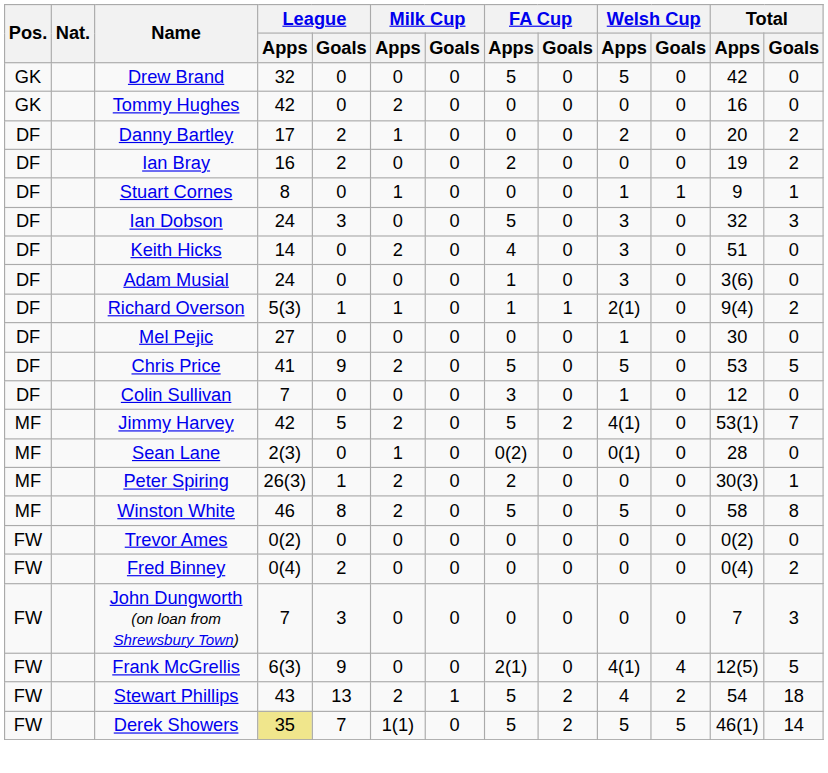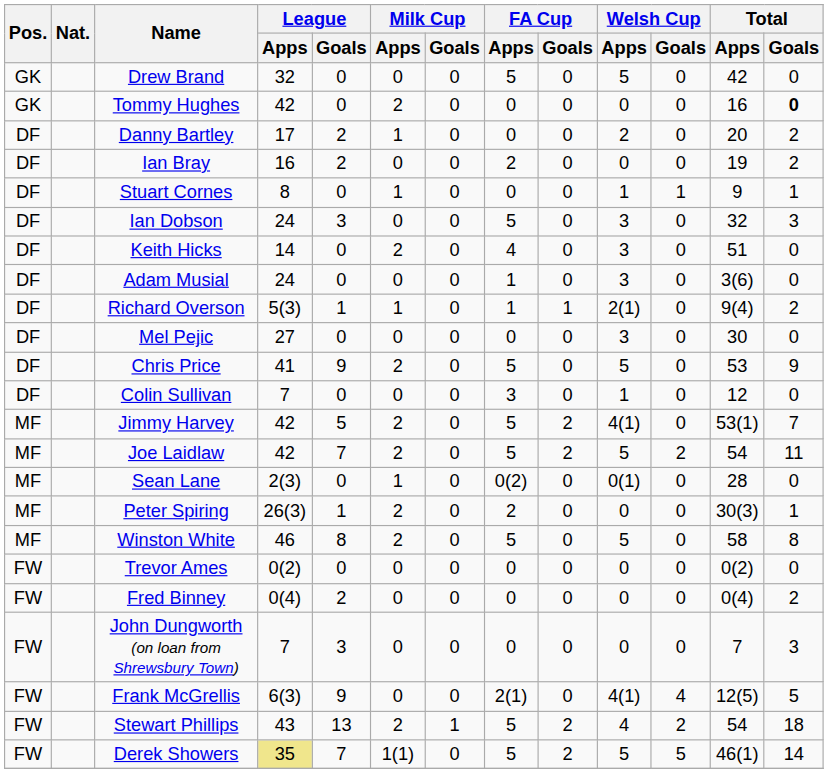 <table class="wikitable plainrowheaders" style="text-align:center">
 <tr>
 <th rowspan="2">Pos.</th>
 <th rowspan="2">Nat.</th>
 <th rowspan="2" width="136">Name</th>
 <th colspan="2" width="87"><a href='#'>League</a></th>
 <th colspan="2" width="87"><a href='#'>Milk Cup</a></th>
 <th colspan="2" width="87"><a href='#'>FA Cup</a></th>
 <th colspan="2" width="87"><a href='#'>Welsh Cup</a></th>
 <th colspan="2" width="87">Total</th>
 </tr>
 <tr>
 <th>Apps</th>
 <th>Goals</th>
 <th>Apps</th>
 <th>Goals</th>
 <th>Apps</th>
 <th>Goals</th>
 <th>Apps</th>
 <th>Goals</th>
 <th>Apps</th>
 <th>Goals</th>
 </tr>
 <tr>
 <td>GK</td>
 <td></td>
 <td><a href='#'>Drew Brand</a></td>
 <td>32</td>
 <td>0</td>
 <td>0</td>
 <td>0</td>
 <td>5</td>
 <td>0</td>
 <td>5</td>
 <td>0</td>
 <td>42</td>
 <td>0</td>
 </tr>
 <tr>
 <td>GK</td>
 <td></td>
 <td><a href='#'>Tommy Hughes</a></td>
 <td>42</td>
 <td>0</td>
 <td>2</td>
 <td>0</td>
 <td>0</td>
 <td>0</td>
 <td>0</td>
 <td>0</td>
 <td>16</td>
-<td>0</td>
+<td><strong>0</strong></td>
 </tr>
 <tr>
 <td>DF</td>
 <td></td>
 <td><a href='#'>Danny Bartley</a></td>
 <td>17</td>
 <td>2</td>
 <td>1</td>
 <td>0</td>
 <td>0</td>
 <td>0</td>
 <td>2</td>
 <td>0</td>
 <td>20</td>
 <td>2</td>
 </tr>
 <tr>
 <td>DF</td>
 <td></td>
 <td><a href='#'>Ian Bray</a></td>
 <td>16</td>
 <td>2</td>
 <td>0</td>
 <td>0</td>
 <td>2</td>
 <td>0</td>
 <td>0</td>
 <td>0</td>
 <td>19</td>
 <td>2</td>
 </tr>
 <tr>
 <td>DF</td>
 <td></td>
 <td><a href='#'>Stuart Cornes</a></td>
 <td>8</td>
 <td>0</td>
 <td>1</td>
 <td>0</td>
 <td>0</td>
 <td>0</td>
 <td>1</td>
 <td>1</td>
 <td>9</td>
 <td>1</td>
 </tr>
 <tr>
 <td>DF</td>
 <td></td>
 <td><a href='#'>Ian Dobson</a></td>
 <td>24</td>
 <td>3</td>
 <td>0</td>
 <td>0</td>
 <td>5</td>
 <td>0</td>
 <td>3</td>
 <td>0</td>
 <td>32</td>
 <td>3</td>
 </tr>
 <tr>
 <td>DF</td>
 <td></td>
 <td><a href='#'>Keith Hicks</a></td>
 <td>14</td>
 <td>0</td>
 <td>2</td>
 <td>0</td>
 <td>4</td>
 <td>0</td>
 <td>3</td>
 <td>0</td>
 <td>51</td>
 <td>0</td>
 </tr>
 <tr>
 <td>DF</td>
 <td></td>
 <td><a href='#'>Adam Musial</a></td>
 <td>24</td>
 <td>0</td>
 <td>0</td>
 <td>0</td>
 <td>1</td>
 <td>0</td>
 <td>3</td>
 <td>0</td>
 <td>3(6)</td>
 <td>0</td>
 </tr>
 <tr>
 <td>DF</td>
 <td></td>
 <td><a href='#'>Richard Overson</a></td>
 <td>5(3)</td>
 <td>1</td>
 <td>1</td>
 <td>0</td>
 <td>1</td>
 <td>1</td>
 <td>2(1)</td>
 <td>0</td>
 <td>9(4)</td>
 <td>2</td>
 </tr>
 <tr>
 <td>DF</td>
 <td></td>
 <td><a href='#'>Mel Pejic</a></td>
 <td>27</td>
 <td>0</td>
 <td>0</td>
 <td>0</td>
 <td>0</td>
 <td>0</td>
-<td>1</td>
+<td>3</td>
 <td>0</td>
 <td>30</td>
 <td>0</td>
 </tr>
 <tr>
 <td>DF</td>
 <td></td>
 <td><a href='#'>Chris Price</a></td>
 <td>41</td>
 <td>9</td>
 <td>2</td>
 <td>0</td>
 <td>5</td>
 <td>0</td>
 <td>5</td>
 <td>0</td>
 <td>53</td>
-<td>5</td>
+<td>9</td>
 </tr>
 <tr>
 <td>DF</td>
 <td></td>
 <td><a href='#'>Colin Sullivan</a></td>
 <td>7</td>
 <td>0</td>
 <td>0</td>
 <td>0</td>
 <td>3</td>
 <td>0</td>
 <td>1</td>
 <td>0</td>
 <td>12</td>
 <td>0</td>
 </tr>
 <tr>
 <td>MF</td>
 <td></td>
 <td><a href='#'>Jimmy Harvey</a></td>
 <td>42</td>
 <td>5</td>
 <td>2</td>
 <td>0</td>
 <td>5</td>
 <td>2</td>
 <td>4(1)</td>
 <td>0</td>
 <td>53(1)</td>
 <td>7</td>
+</tr>
+<tr>
+<td>MF</td>
+<td></td>
+<td><a href='#'>Joe Laidlaw</a></td>
+<td>42</td>
+<td>7</td>
+<td>2</td>
+<td>0</td>
+<td>5</td>
+<td>2</td>
+<td>5</td>
+<td>2</td>
+<td>54</td>
+<td>11</td>
 </tr>
 <tr>
 <td>MF</td>
 <td></td>
 <td><a href='#'>Sean Lane</a></td>
 <td>2(3)</td>
 <td>0</td>
 <td>1</td>
 <td>0</td>
 <td>0(2)</td>
 <td>0</td>
 <td>0(1)</td>
 <td>0</td>
 <td>28</td>
 <td>0</td>
 </tr>
 <tr>
 <td>MF</td>
 <td></td>
 <td><a href='#'>Peter Spiring</a></td>
 <td>26(3)</td>
 <td>1</td>
 <td>2</td>
 <td>0</td>
 <td>2</td>
 <td>0</td>
 <td>0</td>
 <td>0</td>
 <td>30(3)</td>
 <td>1</td>
 </tr>
 <tr>
 <td>MF</td>
 <td></td>
 <td><a href='#'>Winston White</a></td>
 <td>46</td>
 <td>8</td>
 <td>2</td>
 <td>0</td>
 <td>5</td>
 <td>0</td>
 <td>5</td>
 <td>0</td>
 <td>58</td>
 <td>8</td>
 </tr>
 <tr>
 <td>FW</td>
 <td></td>
 <td><a href='#'>Trevor Ames</a></td>
 <td>0(2)</td>
 <td>0</td>
 <td>0</td>
 <td>0</td>
 <td>0</td>
 <td>0</td>
 <td>0</td>
 <td>0</td>
 <td>0(2)</td>
 <td>0</td>
 </tr>
 <tr>
 <td>FW</td>
 <td></td>
 <td><a href='#'>Fred Binney</a></td>
 <td>0(4)</td>
 <td>2</td>
 <td>0</td>
 <td>0</td>
 <td>0</td>
 <td>0</td>
 <td>0</td>
 <td>0</td>
 <td>0(4)</td>
 <td>2</td>
 </tr>
 <tr>
 <td>FW</td>
 <td></td>
 <td><a href='#'>John Dungworth</a> <em><small>(on loan from <a href='#'>Shrewsbury Town</a>)</small></em></td>
 <td>7</td>
 <td>3</td>
 <td>0</td>
 <td>0</td>
 <td>0</td>
 <td>0</td>
 <td>0</td>
 <td>0</td>
 <td>7</td>
 <td>3</td>
 </tr>
 <tr>
 <td>FW</td>
 <td></td>
 <td><a href='#'>Frank McGrellis</a></td>
 <td>6(3)</td>
 <td>9</td>
 <td>0</td>
 <td>0</td>
 <td>2(1)</td>
 <td>0</td>
 <td>4(1)</td>
 <td>4</td>
 <td>12(5)</td>
 <td>5</td>
 </tr>
 <tr>
 <td>FW</td>
 <td></td>
 <td><a href='#'>Stewart Phillips</a></td>
 <td>43</td>
 <td>13</td>
 <td>2</td>
 <td>1</td>
 <td>5</td>
 <td>2</td>
 <td>4</td>
 <td>2</td>
 <td>54</td>
 <td>18</td>
 </tr>
 <tr>
 <td>FW</td>
 <td></td>
 <td><a href='#'>Derek Showers</a></td>
 <td style="background: khaki;">35</td>
 <td>7</td>
 <td>1(1)</td>
 <td>0</td>
 <td>5</td>
 <td>2</td>
 <td>5</td>
 <td>5</td>
 <td>46(1)</td>
 <td>14</td>
 </tr>
 <tr>
 </tr>
 </table>
